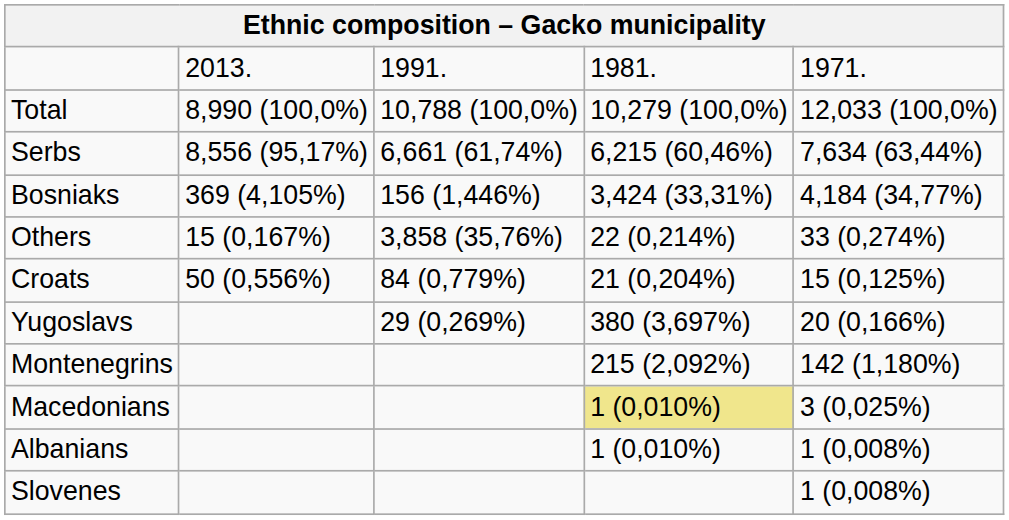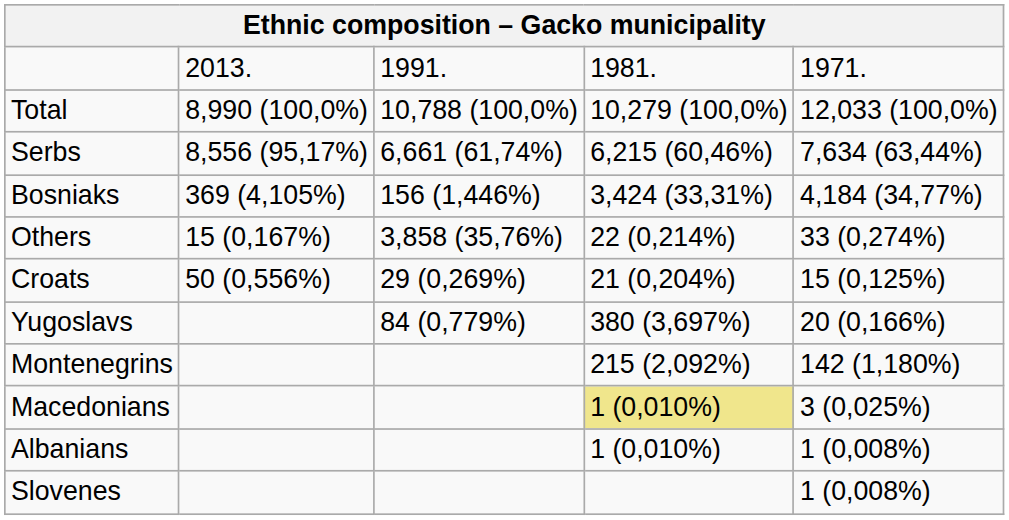 <table class="wikitable">
 <tr>
 <th colspan="8">Ethnic composition – Gacko municipality</th>
 </tr>
 <tr>
 <td></td>
 <td>2013.</td>
 <td>1991.</td>
 <td>1981.</td>
 <td>1971.</td>
 </tr>
 <tr>
 <td>Total</td>
 <td>8,990 (100,0%)</td>
 <td>10,788 (100,0%)</td>
 <td>10,279 (100,0%)</td>
 <td>12,033 (100,0%)</td>
 </tr>
 <tr>
 <td>Serbs</td>
 <td>8,556 (95,17%)</td>
 <td>6,661 (61,74%)</td>
 <td>6,215 (60,46%)</td>
 <td>7,634 (63,44%)</td>
 </tr>
 <tr>
 <td>Bosniaks</td>
 <td>369 (4,105%)</td>
 <td>156 (1,446%)</td>
 <td>3,424 (33,31%)</td>
 <td>4,184 (34,77%)</td>
 </tr>
 <tr>
 <td>Others</td>
 <td>15 (0,167%)</td>
 <td>3,858 (35,76%)</td>
 <td>22 (0,214%)</td>
 <td>33 (0,274%)</td>
 </tr>
 <tr>
 <td>Croats</td>
 <td>50 (0,556%)</td>
-<td>84 (0,779%)</td>
+<td>29 (0,269%)</td>
 <td>21 (0,204%)</td>
 <td>15 (0,125%)</td>
 </tr>
 <tr>
 <td>Yugoslavs</td>
 <td></td>
-<td>29 (0,269%)</td>
+<td>84 (0,779%)</td>
 <td>380 (3,697%)</td>
 <td>20 (0,166%)</td>
 </tr>
 <tr>
 <td>Montenegrins</td>
 <td></td>
 <td></td>
 <td>215 (2,092%)</td>
 <td>142 (1,180%)</td>
 </tr>
 <tr>
 <td>Macedonians</td>
 <td></td>
 <td></td>
 <td style="background: khaki;">1 (0,010%)</td>
 <td>3 (0,025%)</td>
 </tr>
 <tr>
 <td>Albanians</td>
 <td></td>
 <td></td>
 <td>1 (0,010%)</td>
 <td>1 (0,008%)</td>
 </tr>
 <tr>
 <td>Slovenes</td>
 <td></td>
 <td></td>
 <td></td>
 <td>1 (0,008%)</td>
 </tr>
 </table>
